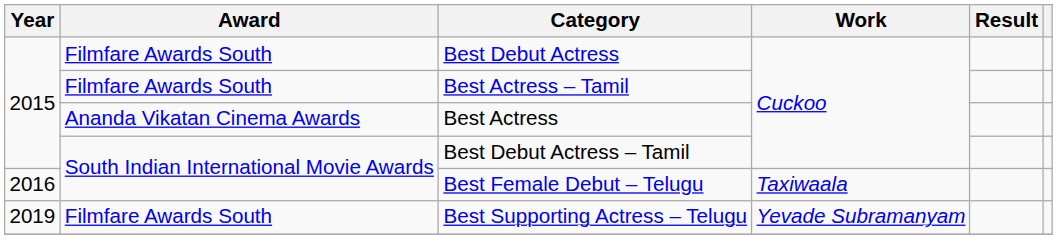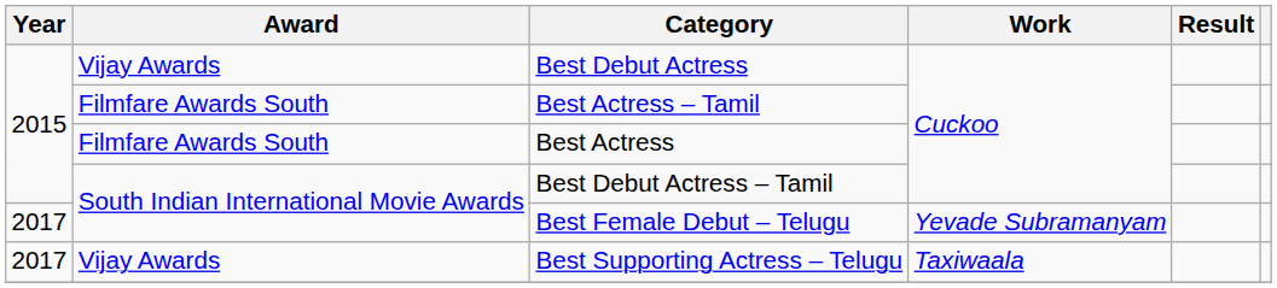 <table class="wikitable sortable">
 <tr>
 <th>Year</th>
 <th>Award</th>
 <th>Category</th>
 <th>Work</th>
 <th>Result</th>
 <th></th>
 </tr>
 <tr>
 <td rowspan="4">2015</td>
-<td><a href='#'>Filmfare Awards South</a></td>
+<td><a href='#'>Vijay Awards</a></td>
 <td><a href='#'>Best Debut Actress</a></td>
 <td rowspan="4"><a href='#'><em>Cuckoo</em></a></td>
 <td></td>
 <td></td>
 </tr>
 <tr>
 <td><a href='#'>Filmfare Awards South</a></td>
 <td><a href='#'>Best Actress – Tamil</a></td>
 <td></td>
 <td></td>
 </tr>
 <tr>
-<td><a href='#'>Ananda Vikatan Cinema Awards</a></td>
+<td><a href='#'>Filmfare Awards South</a></td>
 <td>Best Actress</td>
 <td></td>
 <td></td>
 </tr>
 <tr>
 <td rowspan="2"><a href='#'>South Indian International Movie Awards</a></td>
 <td>Best Debut Actress – Tamil</td>
 <td></td>
 <td></td>
 </tr>
 <tr>
-<td>2016</td>
+<td>2017</td>
 <td><a href='#'>Best Female Debut – Telugu</a></td>
-<td><em><a href='#'>Taxiwaala</a></em></td>
+<td><em><a href='#'>Yevade Subramanyam</a></em></td>
 <td></td>
 <td></td>
 </tr>
 <tr>
-<td>2019</td>
-<td><a href='#'>Filmfare Awards South</a></td>
+<td>2017</td>
+<td><a href='#'>Vijay Awards</a></td>
 <td><a href='#'>Best Supporting Actress – Telugu</a></td>
-<td><em><a href='#'>Yevade Subramanyam</a></em></td>
+<td><em><a href='#'>Taxiwaala</a></em></td>
 <td></td>
 <td></td>
 </tr>
 <tr>
 </tr>
 </table>
